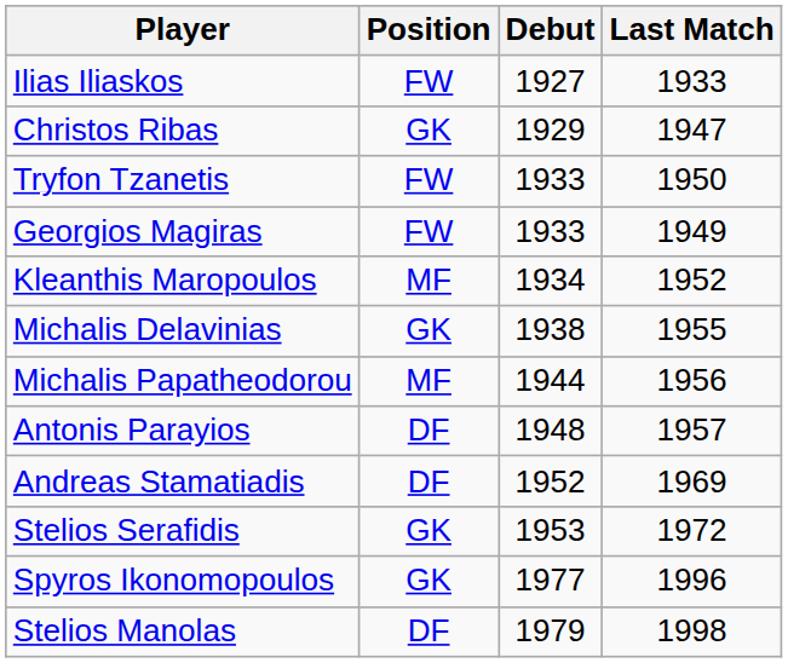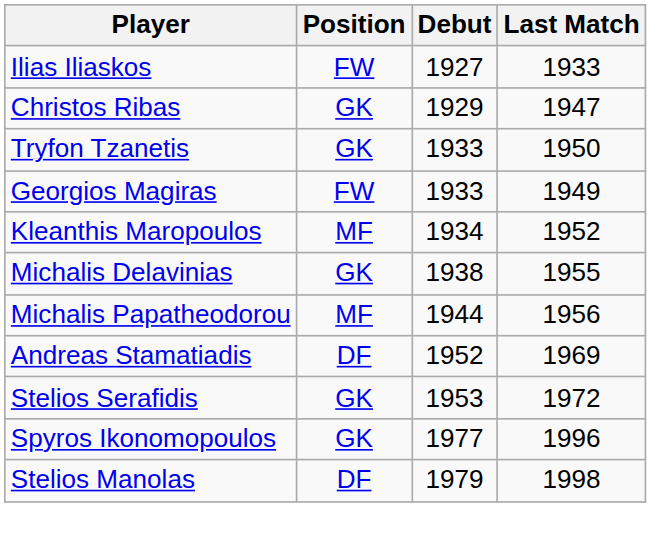 <table class="wikitable" style="text-align: center">
 <tr>
 <th>Player</th>
 <th>Position</th>
 <th>Debut</th>
 <th>Last Match</th>
 </tr>
 <tr>
 <td align=left> <a href='#'>Ilias Iliaskos</a></td>
 <td><a href='#'>FW</a></td>
 <td>1927</td>
 <td>1933</td>
 </tr>
 <tr>
 <td align=left> <a href='#'>Christos Ribas</a></td>
 <td><a href='#'>GK</a></td>
 <td>1929</td>
 <td>1947</td>
 </tr>
 <tr>
 <td align=left> <a href='#'>Tryfon Tzanetis</a></td>
-<td><a href='#'>FW</a></td>
+<td><a href='#'>GK</a></td>
 <td>1933</td>
 <td>1950</td>
 </tr>
 <tr>
 <td align=left> <a href='#'>Georgios Magiras</a></td>
 <td><a href='#'>FW</a></td>
 <td>1933</td>
 <td>1949</td>
 </tr>
 <tr>
 <td align=left> <a href='#'>Kleanthis Maropoulos</a></td>
 <td><a href='#'>MF</a></td>
 <td>1934</td>
 <td>1952</td>
 </tr>
 <tr>
 <td align=left> <a href='#'>Michalis Delavinias</a></td>
 <td><a href='#'>GK</a></td>
 <td>1938</td>
 <td>1955</td>
 </tr>
 <tr>
 <td align=left> <a href='#'>Michalis Papatheodorou</a></td>
 <td><a href='#'>MF</a></td>
 <td>1944</td>
 <td>1956</td>
 </tr>
 <tr>
-<td align=left> <a href='#'>Antonis Parayios</a></td>
-<td><a href='#'>DF</a></td>
-<td>1948</td>
-<td>1957</td>
-</tr>
-<tr>
 <td align=left> <a href='#'>Andreas Stamatiadis</a></td>
 <td><a href='#'>DF</a></td>
 <td>1952</td>
 <td>1969</td>
 </tr>
 <tr>
 <td align=left> <a href='#'>Stelios Serafidis</a></td>
 <td><a href='#'>GK</a></td>
 <td>1953</td>
 <td>1972</td>
 </tr>
 <tr>
 <td align=left> <a href='#'>Spyros Ikonomopoulos</a></td>
 <td><a href='#'>GK</a></td>
 <td>1977</td>
 <td>1996</td>
 </tr>
 <tr>
 <td align=left> <a href='#'>Stelios Manolas</a></td>
 <td><a href='#'>DF</a></td>
 <td>1979</td>
 <td>1998</td>
 </tr>
 </table>
